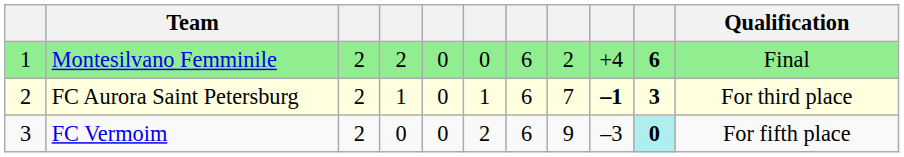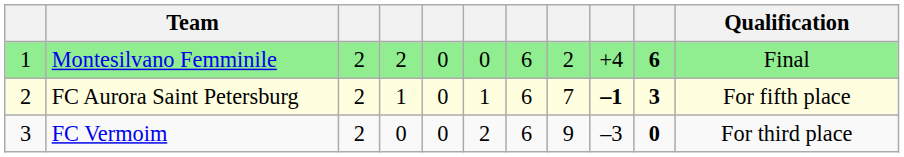 <table class="wikitable" style="font-size: 95%">
 <tr>
 <th width="25"></th>
 <th width="220">Team</th>
 <th width="25"></th>
 <th width="25"></th>
 <th width="25"></th>
 <th width="25"></th>
 <th width="25"></th>
 <th width="25"></th>
 <th width="25"></th>
 <th width="25"></th>
 <th width="160">Qualification</th>
 </tr>
 <tr align=center bgcolor=lightgreen>
 <td>1</td>
 <td align=left> <a href='#'>Montesilvano Femminile</a></td>
 <td>2</td>
 <td>2</td>
 <td>0</td>
 <td>0</td>
 <td>6</td>
 <td>2</td>
 <td>+4</td>
 <td><strong>6</strong></td>
 <td>Final</td>
 </tr>
 <tr align=center bgcolor=lightyellow>
 <td>2</td>
 <td align=left> FC Aurora Saint Petersburg</td>
 <td>2</td>
 <td>1</td>
 <td>0</td>
 <td>1</td>
 <td>6</td>
 <td>7</td>
 <td><strong>–1</strong></td>
 <td><strong>3</strong></td>
-<td>For third place</td>
+<td>For fifth place</td>
 </tr>
 <tr align=center>
 <td>3</td>
 <td align=left> <a href='#'>FC Vermoim</a></td>
 <td>2</td>
 <td>0</td>
 <td>0</td>
 <td>2</td>
 <td>6</td>
 <td>9</td>
 <td>–3</td>
-<td style="background: paleturquoise;"><strong>0</strong></td>
-<td>For fifth place</td>
+<td><strong>0</strong></td>
+<td>For third place</td>
 </tr>
 </table>
